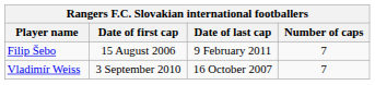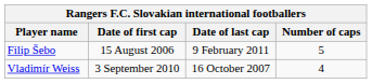 <table class="wikitable plainrowheaders" style="width: 80%;">
 <tr>
 <th colspan=5>Rangers F.C. Slovakian international footballers </th>
 </tr>
 <tr>
 <th scope="col">Player name</th>
 <th scope="col">Date of first cap</th>
 <th scope="col">Date of last cap</th>
 <th scope="col">Number of caps</th>
 </tr>
 <tr>
 <td><a href='#'>Filip Šebo</a></td>
 <td align="center">15 August 2006</td>
 <td align="center">9 February 2011</td>
-<td align="center">7</td>
+<td align="center">5</td>
 </tr>
 <tr>
 <td><a href='#'>Vladimír Weiss</a></td>
 <td align="center">3 September 2010</td>
 <td align="center">16 October 2007</td>
-<td align="center">7</td>
+<td align="center">4</td>
 </tr>
 </table>
